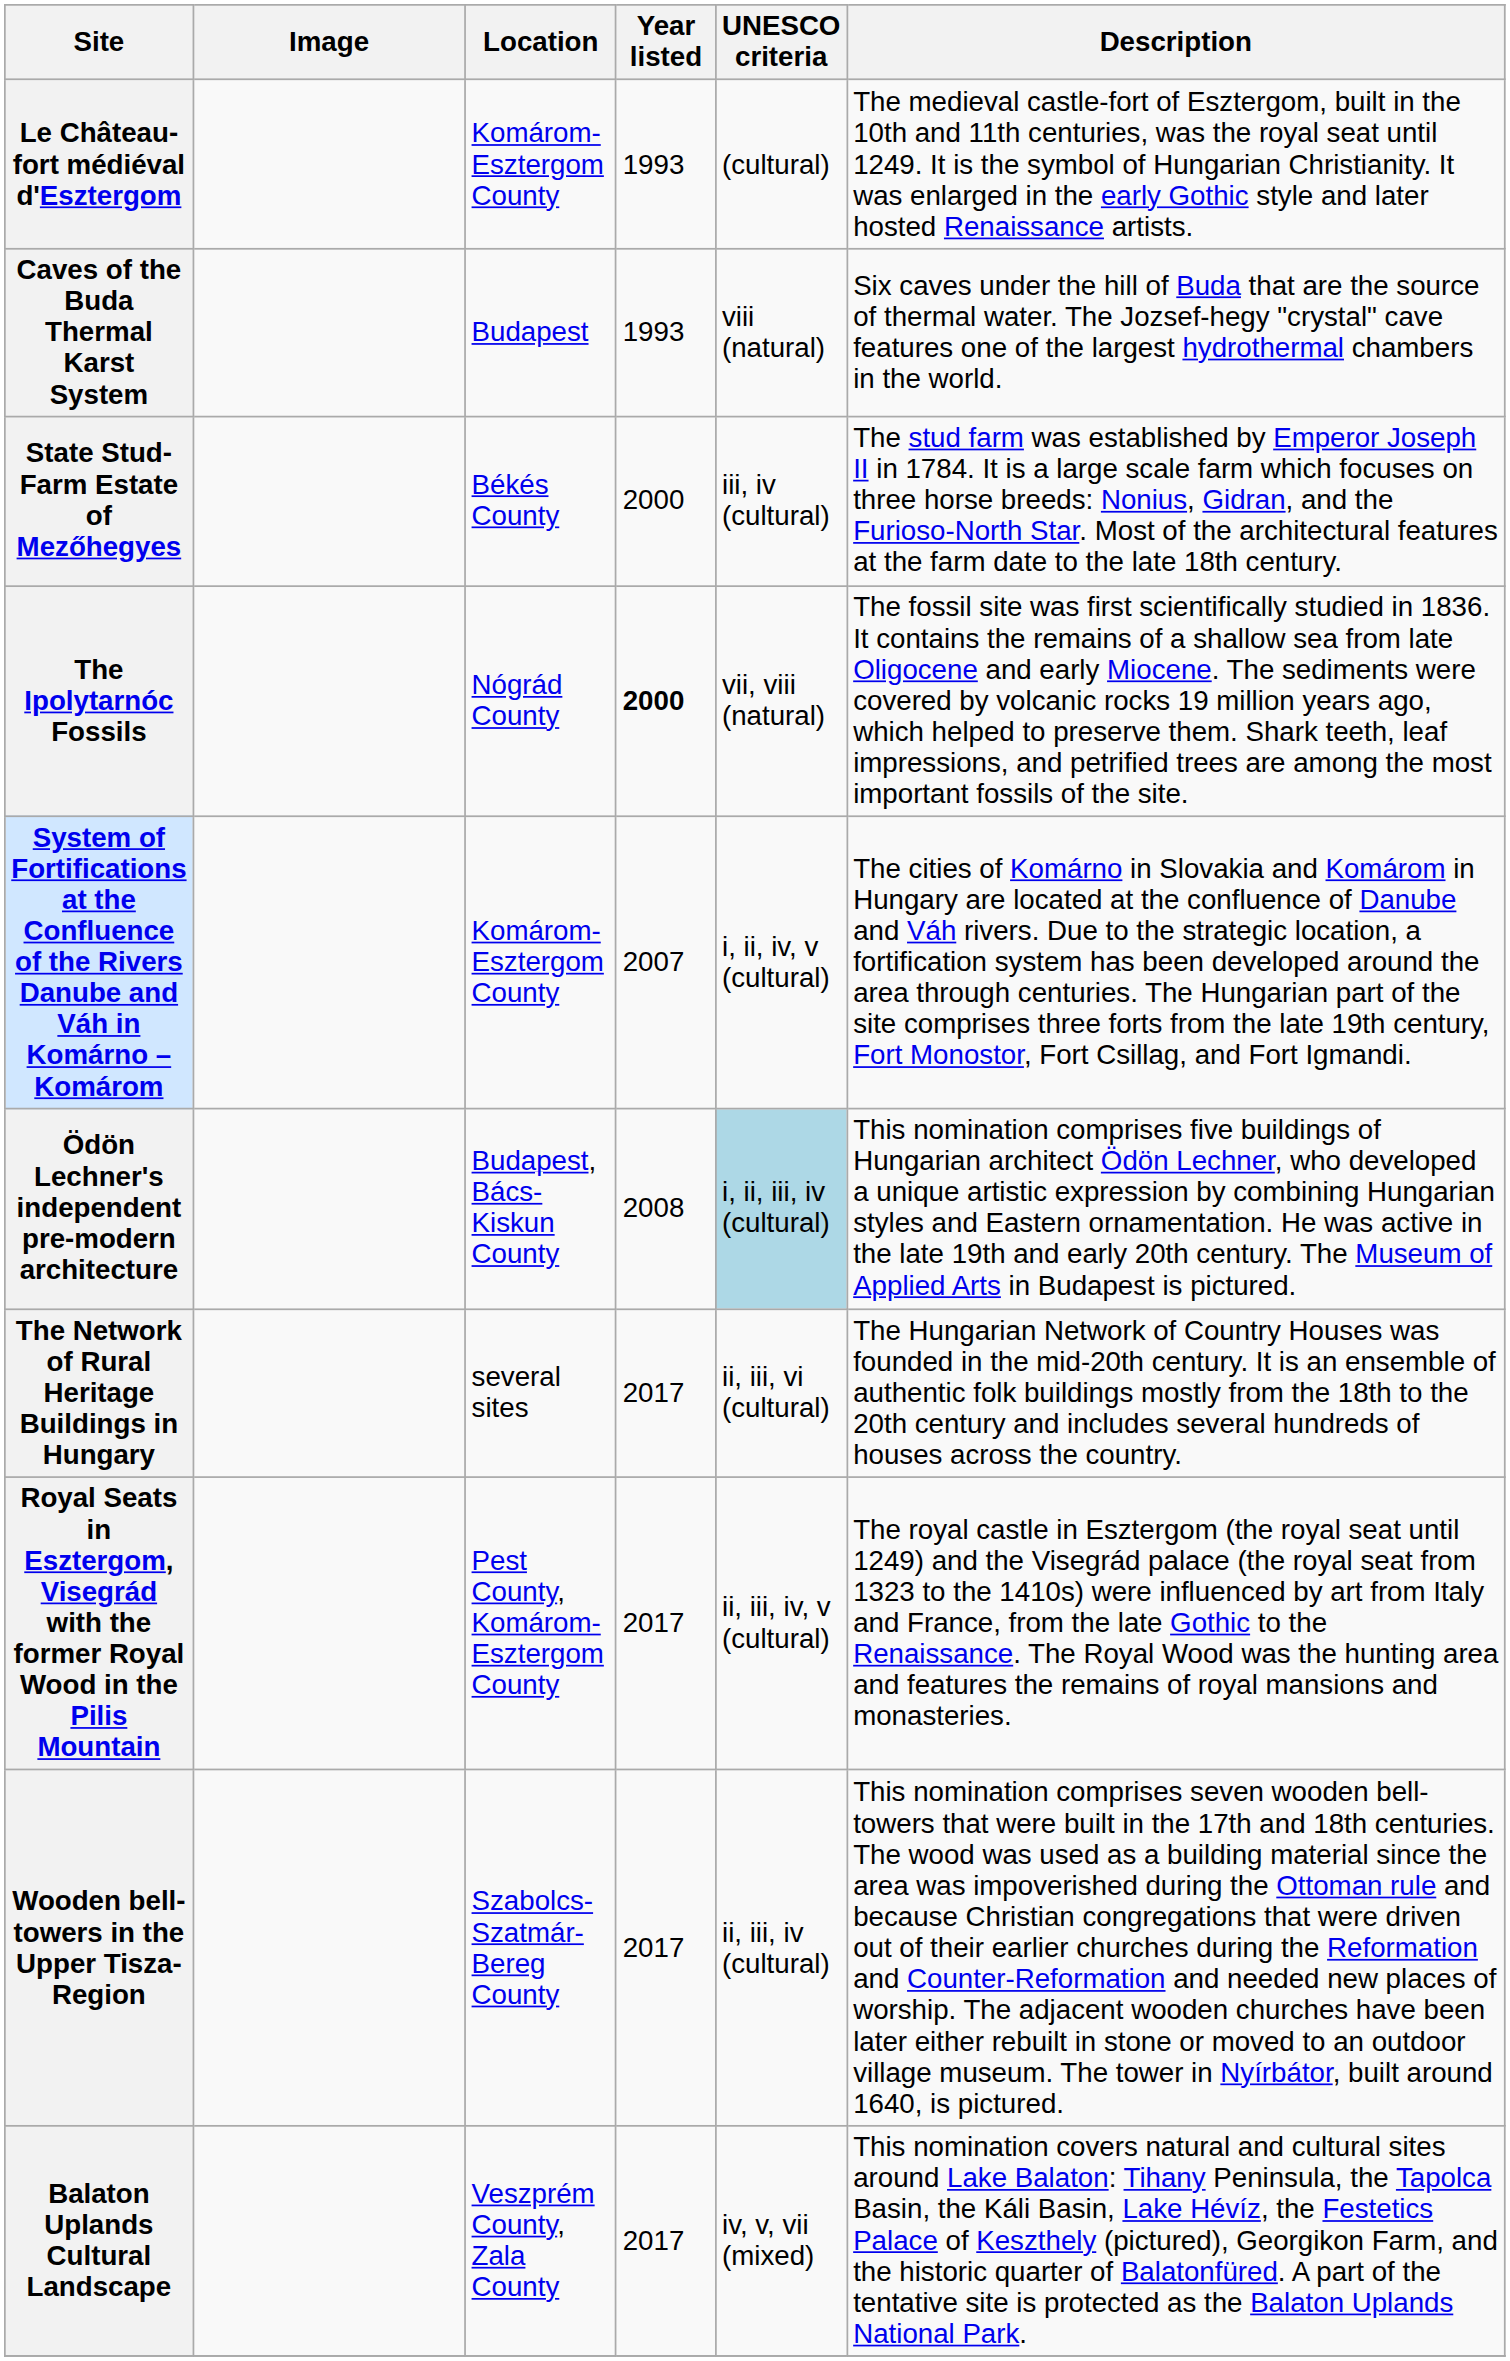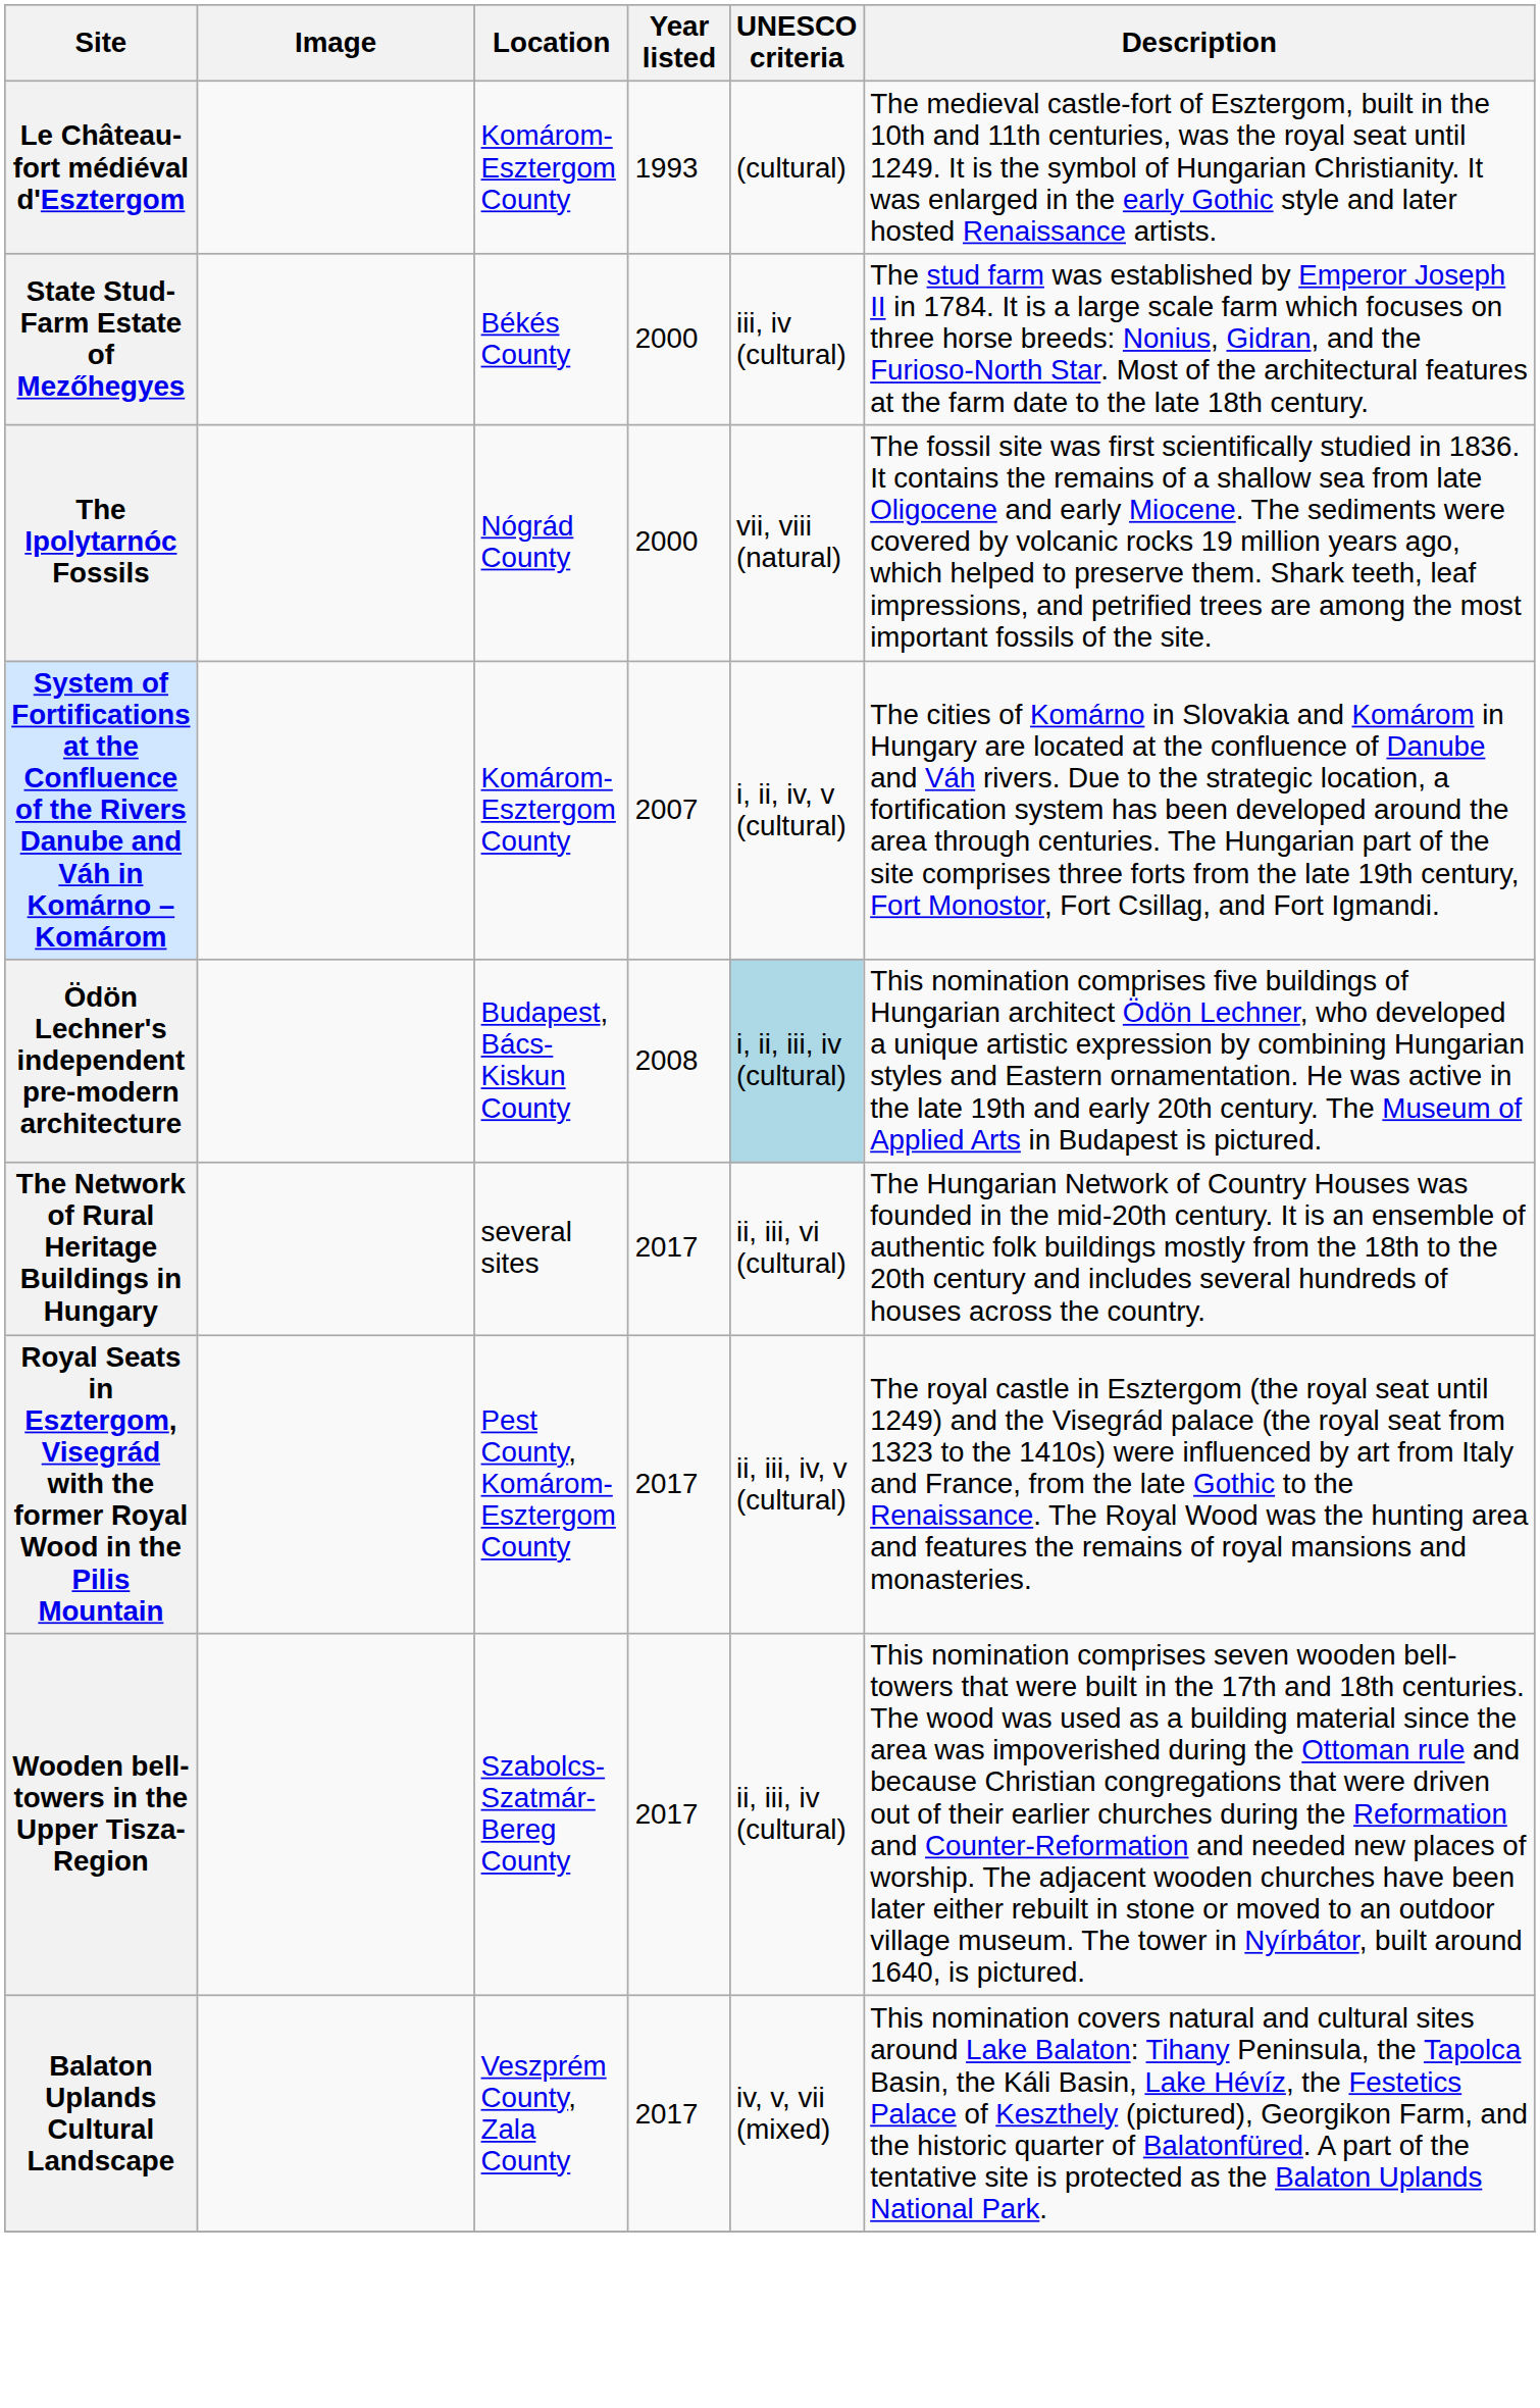 <table class="wikitable sortable plainrowheaders">
 <tr>
 <th style="width:100px;" scope="col">Site</th>
 <th class="unsortable"  style="width:150px;" scope="col">Image</th>
 <th style="width:80px;" scope="col">Location</th>
 <th style="width:50px;" scope="col">Year listed</th>
 <th style="width:60px;" scope="col">UNESCO criteria</th>
 <th scope="col" class="unsortable">Description</th>
 </tr>
 <tr>
 <th scope="row">Le Château-fort médiéval d'<a href='#'>Esztergom</a></th>
 <td></td>
 <td><a href='#'>Komárom-Esztergom County</a></td>
 <td>1993</td>
 <td>(cultural)</td>
 <td>The medieval castle-fort of Esztergom, built in the 10th and 11th centuries, was the royal seat until 1249. It is the symbol of Hungarian Christianity. It was enlarged in the <a href='#'>early Gothic</a> style and later hosted <a href='#'>Renaissance</a> artists.</td>
 </tr>
 <tr>
-<th scope="row">Caves of the Buda Thermal Karst System</th>
-<td></td>
-<td><a href='#'>Budapest</a></td>
-<td>1993</td>
-<td>viii (natural)</td>
-<td>Six caves under the hill of <a href='#'>Buda</a> that are the source of thermal water. The Jozsef-hegy "crystal" cave features one of the largest <a href='#'>hydrothermal</a> chambers in the world.</td>
-</tr>
-<tr>
 <th scope="row">State Stud-Farm Estate of <a href='#'>Mezőhegyes</a></th>
 <td></td>
 <td><a href='#'>Békés County</a></td>
 <td>2000</td>
 <td>iii, iv (cultural)</td>
 <td>The <a href='#'>stud farm</a> was established by <a href='#'>Emperor Joseph II</a> in 1784. It is a large scale farm which focuses on three horse breeds: <a href='#'>Nonius</a>, <a href='#'>Gidran</a>, and the <a href='#'>Furioso-North Star</a>. Most of the architectural features at the farm date to the late 18th century.</td>
 </tr>
 <tr>
 <th scope="row">The <a href='#'>Ipolytarnóc</a> Fossils</th>
 <td></td>
 <td><a href='#'>Nógrád County</a></td>
-<td><strong>2000</strong></td>
+<td>2000</td>
 <td>vii, viii (natural)</td>
 <td>The fossil site was first scientifically studied in 1836. It contains the remains of a shallow sea from late <a href='#'>Oligocene</a> and early <a href='#'>Miocene</a>. The sediments were covered by volcanic rocks 19 million years ago, which helped to preserve them. Shark teeth, leaf impressions, and petrified trees are among the most important fossils of the site.</td>
 </tr>
 <tr>
 <th scope="row" style="background:#D0E7FF;"><a href='#'>System of Fortifications at the Confluence of the Rivers Danube and Váh in Komárno – Komárom</a></th>
 <td></td>
 <td><a href='#'>Komárom-Esztergom County</a></td>
 <td>2007</td>
 <td>i, ii, iv, v (cultural)</td>
 <td>The cities of <a href='#'>Komárno</a> in Slovakia and <a href='#'>Komárom</a> in Hungary are located at the confluence of <a href='#'>Danube</a> and <a href='#'>Váh</a> rivers. Due to the strategic location, a fortification system has been developed around the area through centuries. The Hungarian part of the site comprises three forts from the late 19th century, <a href='#'>Fort Monostor</a>, Fort Csillag, and Fort Igmandi.</td>
 </tr>
 <tr>
 <th scope="row">Ödön Lechner's independent pre-modern architecture</th>
 <td></td>
 <td><a href='#'>Budapest</a>, <a href='#'>Bács-Kiskun County</a></td>
 <td>2008</td>
 <td style="background: lightblue;">i, ii, iii, iv (cultural)</td>
 <td>This nomination comprises five buildings of Hungarian architect <a href='#'>Ödön Lechner</a>, who developed a unique artistic expression by combining Hungarian styles and Eastern ornamentation. He was active in the late 19th and early 20th century. The <a href='#'>Museum of Applied Arts</a> in Budapest is pictured.</td>
 </tr>
 <tr>
 <th scope="row">The Network of Rural Heritage Buildings in Hungary</th>
 <td></td>
 <td>several sites</td>
 <td>2017</td>
 <td>ii, iii, vi (cultural)</td>
 <td>The Hungarian Network of Country Houses was founded in the mid-20th century. It is an ensemble of authentic folk buildings mostly from the 18th to the 20th century and includes several hundreds of houses across the country.</td>
 </tr>
 <tr>
 <th scope="row">Royal Seats in <a href='#'>Esztergom</a>, <a href='#'>Visegrád</a> with the former Royal Wood in the <a href='#'>Pilis Mountain</a></th>
 <td></td>
 <td><a href='#'>Pest County</a>, <a href='#'>Komárom-Esztergom County</a></td>
 <td>2017</td>
 <td>ii, iii, iv, v (cultural)</td>
 <td>The royal castle in Esztergom (the royal seat until 1249) and the Visegrád palace (the royal seat from 1323 to the 1410s) were influenced by art from Italy and France, from the late <a href='#'>Gothic</a> to the <a href='#'>Renaissance</a>. The Royal Wood was the hunting area and features the remains of royal mansions and monasteries.</td>
 </tr>
 <tr>
 <th scope="row">Wooden bell-towers in the Upper Tisza-Region</th>
 <td></td>
 <td><a href='#'>Szabolcs-Szatmár-Bereg County</a></td>
 <td>2017</td>
 <td>ii, iii, iv (cultural)</td>
 <td>This nomination comprises seven wooden bell-towers that were built in the 17th and 18th centuries. The wood was used as a building material since the area was impoverished during the <a href='#'>Ottoman rule</a> and because Christian congregations that were driven out of their earlier churches during the <a href='#'>Reformation</a> and <a href='#'>Counter-Reformation</a> and needed new places of worship. The adjacent wooden churches have been later either rebuilt in stone or moved to an outdoor village museum. The tower in <a href='#'>Nyírbátor</a>, built around 1640, is pictured.</td>
 </tr>
 <tr>
 <th scope="row">Balaton Uplands Cultural Landscape</th>
 <td></td>
 <td><a href='#'>Veszprém County</a>, <a href='#'>Zala County</a></td>
 <td>2017</td>
 <td>iv, v, vii (mixed)</td>
 <td>This nomination covers natural and cultural sites around <a href='#'>Lake Balaton</a>: <a href='#'>Tihany</a> Peninsula, the <a href='#'>Tapolca</a> Basin, the Káli Basin, <a href='#'>Lake Hévíz</a>, the <a href='#'>Festetics Palace</a> of <a href='#'>Keszthely</a> (pictured), Georgikon Farm, and the historic quarter of <a href='#'>Balatonfüred</a>. A part of the tentative site is protected as the <a href='#'>Balaton Uplands National Park</a>.</td>
 </tr>
 <tr>
 </tr>
 </table>
